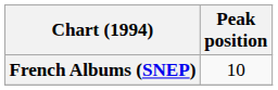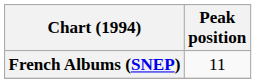 <table class="wikitable plainrowheaders" style="text-align:center">
 <tr>
 <th>Chart (1994)</th>
 <th>Peak<br>position</th>
 </tr>
 <tr>
 <th scope="row">French Albums (<a href='#'>SNEP</a>)</th>
-<td>10</td>
+<td>11</td>
 </tr>
 <tr>
 </tr>
 </table>
